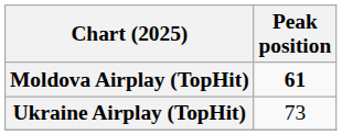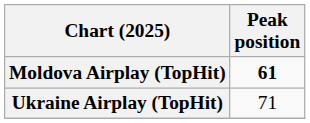 <table class="wikitable sortable plainrowheaders" style="text-align:center">
 <tr>
 <th scope="col">Chart (2025)</th>
 <th scope="col">Peak<br>position</th>
 </tr>
 <tr>
 <th scope="row">Moldova Airplay (TopHit)</th>
 <td><strong>61</strong></td>
 </tr>
 <tr>
 <th scope="row">Ukraine Airplay (TopHit)</th>
-<td>73</td>
+<td>71</td>
 </tr>
 <tr>
 </tr>
 </table>
